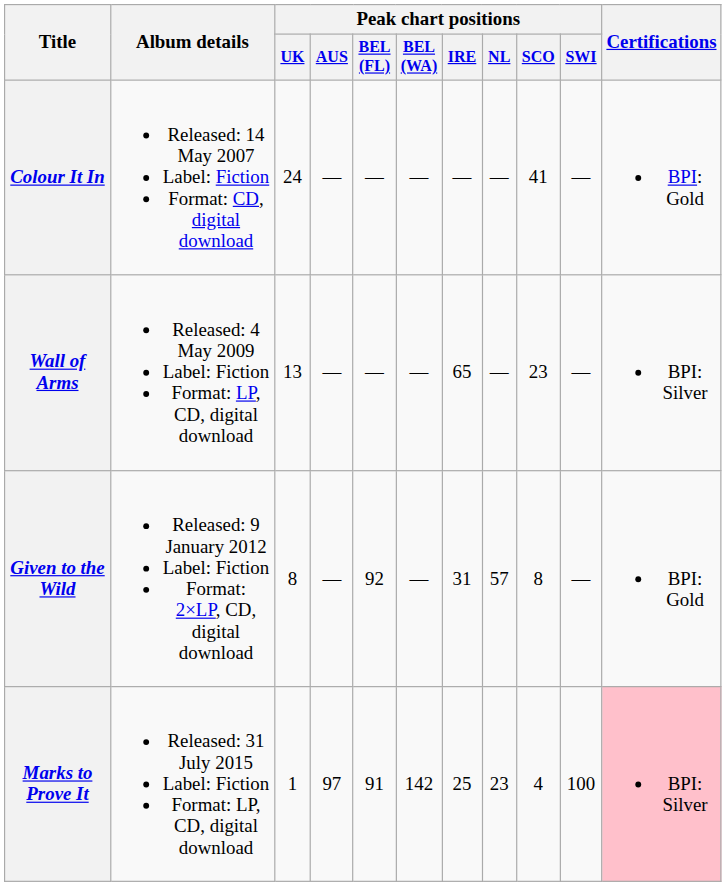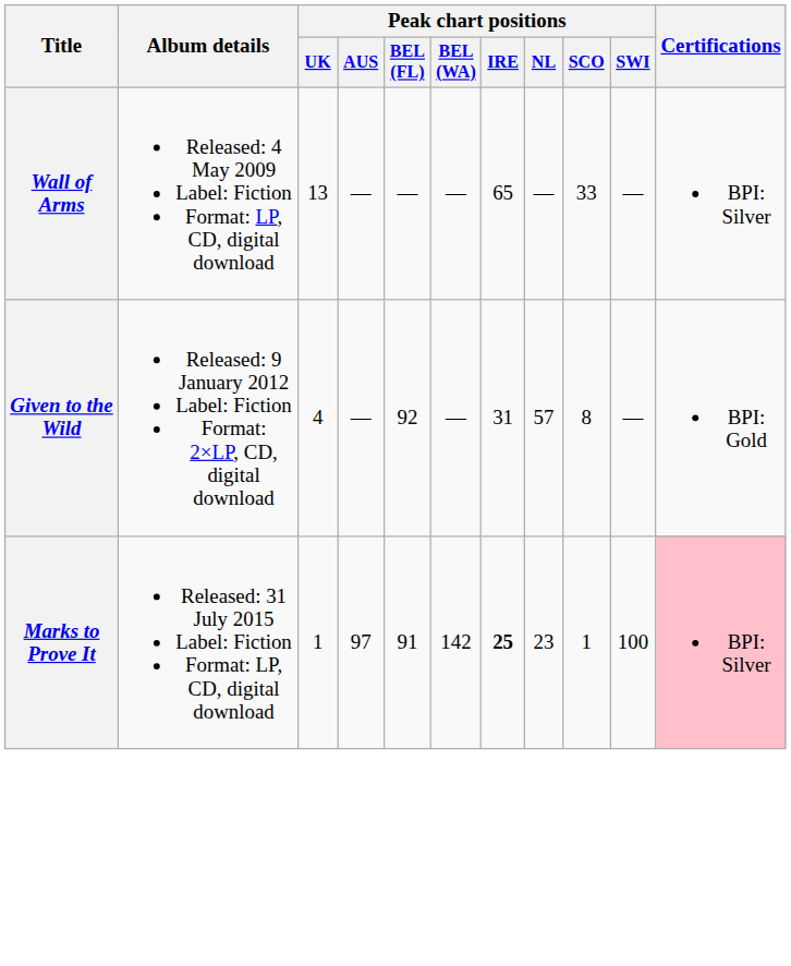 <table class="wikitable plainrowheaders" style="text-align:center;" border="1">
 <tr>
 <th scope="col" rowspan="2" style="width:15em;">Title</th>
 <th scope="col" rowspan="2" style="width:16em;">Album details</th>
 <th scope="col" colspan="8">Peak chart positions</th>
 <th scope="col" rowspan="2"><a href='#'>Certifications</a></th>
 </tr>
 <tr>
 <th scope="col" style="width:3em;font-size:85%;"><a href='#'>UK</a><br></th>
 <th scope="col" style="width:3em;font-size:85%;"><a href='#'>AUS</a><br></th>
 <th scope="col" style="width:3em;font-size:85%;"><a href='#'>BEL<br>(FL)</a><br></th>
 <th scope="col" style="width:3em;font-size:85%;"><a href='#'>BEL<br>(WA)</a><br></th>
 <th scope="col" style="width:3em;font-size:85%;"><a href='#'>IRE</a><br></th>
 <th scope="col" style="width:3em;font-size:85%;"><a href='#'>NL</a><br></th>
 <th scope="col" style="width:3em;font-size:85%;"><a href='#'>SCO</a><br></th>
 <th scope="col" style="width:3em;font-size:85%;"><a href='#'>SWI</a><br></th>
 </tr>
 <tr>
-<th scope="row"><em><a href='#'>Colour It In</a></em></th>
-<td><br><ul><li>Released: 14 May 2007</li><li>Label: <a href='#'>Fiction</a></li><li>Format: <a href='#'>CD</a>, <a href='#'>digital download</a></li></ul></td>
-<td>24</td>
-<td>—</td>
-<td>—</td>
-<td>—</td>
-<td>—</td>
-<td>—</td>
-<td>41</td>
-<td>—</td>
-<td><br><ul><li><a href='#'>BPI</a>: Gold</li></ul></td>
-</tr>
-<tr>
 <th scope="row"><em><a href='#'>Wall of Arms</a></em></th>
 <td><br><ul><li>Released: 4 May 2009</li><li>Label: Fiction</li><li>Format: <a href='#'>LP</a>, CD, digital download</li></ul></td>
 <td>13</td>
 <td>—</td>
 <td>—</td>
 <td>—</td>
 <td>65</td>
 <td>—</td>
-<td>23</td>
+<td>33</td>
 <td>—</td>
 <td><br><ul><li>BPI: Silver</li></ul></td>
 </tr>
 <tr>
 <th scope="row"><em><a href='#'>Given to the Wild</a></em></th>
 <td><br><ul><li>Released: 9 January 2012</li><li>Label: Fiction</li><li>Format: <a href='#'>2×LP</a>, CD, digital download</li></ul></td>
-<td>8</td>
+<td>4</td>
 <td>—</td>
 <td>92</td>
 <td>—</td>
 <td>31</td>
 <td>57</td>
 <td>8</td>
 <td>—</td>
 <td><br><ul><li>BPI: Gold</li></ul></td>
 </tr>
 <tr>
 <th scope="row"><em><a href='#'>Marks to Prove It</a></em></th>
 <td><br><ul><li>Released: 31 July 2015</li><li>Label: Fiction</li><li>Format: LP, CD, digital download</li></ul></td>
 <td>1</td>
 <td>97</td>
 <td>91</td>
 <td>142</td>
-<td>25</td>
+<td><strong>25</strong></td>
 <td>23</td>
-<td>4</td>
+<td>1</td>
 <td>100</td>
 <td style="background: pink;"><br><ul><li>BPI: Silver</li></ul></td>
 </tr>
 </table>
